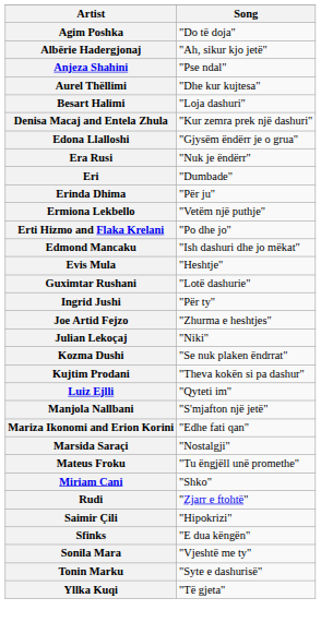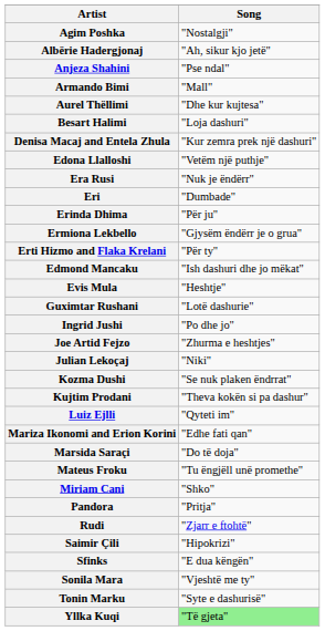 <table class="wikitable sortable plainrowheaders" style="margin: 1em auto 1em auto">
 <tr>
 </tr>
 <tr>
 <th scope="col">Artist</th>
 <th scope="col">Song</th>
 </tr>
 <tr>
 <th scope="row">Agim Poshka</th>
-<td>"Do të doja"</td>
+<td>"Nostalgji"</td>
 </tr>
 <tr>
 <th scope="row">Albërie Hadergjonaj</th>
 <td>"Ah, sikur kjo jetë"</td>
 </tr>
 <tr>
 <th scope="row"><a href='#'>Anjeza Shahini</a></th>
 <td>"Pse ndal"</td>
+</tr>
+<tr>
+<th scope="row">Armando Bimi</th>
+<td>"Mall"</td>
 </tr>
 <tr>
 <th scope="row">Aurel Thëllimi</th>
 <td>"Dhe kur kujtesa"</td>
 </tr>
 <tr>
 <th scope="row">Besart Halimi</th>
 <td>"Loja dashuri"</td>
 </tr>
 <tr>
 <th scope="row">Denisa Macaj and Entela Zhula</th>
 <td>"Kur zemra prek një dashuri"</td>
 </tr>
 <tr>
 <th scope="row">Edona Llalloshi</th>
-<td>"Gjysëm ëndërr je o grua"</td>
+<td>"Vetëm një puthje"</td>
 </tr>
 <tr>
 <th scope="row">Era Rusi</th>
 <td>"Nuk je ëndërr"</td>
 </tr>
 <tr>
 <th scope="row">Eri</th>
 <td>"Dumbade"</td>
 </tr>
 <tr>
 <th scope="row">Erinda Dhima</th>
 <td>"Për ju"</td>
 </tr>
 <tr>
 <th scope="row">Ermiona Lekbello</th>
-<td>"Vetëm një puthje"</td>
+<td>"Gjysëm ëndërr je o grua"</td>
 </tr>
 <tr>
 <th scope="row">Erti Hizmo and <a href='#'>Flaka Krelani</a></th>
-<td>"Po dhe jo"</td>
+<td>"Për ty"</td>
 </tr>
 <tr>
 <th scope="row">Edmond Mancaku</th>
 <td>"Ish dashuri dhe jo mëkat"</td>
 </tr>
 <tr>
 <th scope="row">Evis Mula</th>
 <td>"Heshtje"</td>
 </tr>
 <tr>
 <th scope="row">Guximtar Rushani</th>
 <td>"Lotë dashurie"</td>
 </tr>
 <tr>
 <th scope="row">Ingrid Jushi</th>
-<td>"Për ty"</td>
+<td>"Po dhe jo"</td>
 </tr>
 <tr>
 <th scope="row">Joe Artid Fejzo</th>
 <td>"Zhurma e heshtjes"</td>
 </tr>
 <tr>
 <th scope="row">Julian Lekoçaj</th>
 <td>"Niki"</td>
 </tr>
 <tr>
 <th scope="row">Kozma Dushi</th>
 <td>"Se nuk plaken ëndrrat"</td>
 </tr>
 <tr>
 <th scope="row">Kujtim Prodani</th>
 <td>"Theva kokën si pa dashur"</td>
 </tr>
 <tr>
 <th scope="row"><a href='#'>Luiz Ejlli</a></th>
 <td>"Qyteti im"</td>
 </tr>
 <tr>
-<th scope="row">Manjola Nallbani</th>
-<td>"S'mjafton një jetë"</td>
-</tr>
-<tr>
 <th scope="row">Mariza Ikonomi and Erion Korini</th>
 <td>"Edhe fati qan"</td>
 </tr>
 <tr>
 <th scope="row">Marsida Saraçi</th>
-<td>"Nostalgji"</td>
+<td>"Do të doja"</td>
 </tr>
 <tr>
 <th scope="row">Mateus Froku</th>
 <td>"Tu ëngjëll unë promethe"</td>
 </tr>
 <tr>
 <th scope="row"><a href='#'>Miriam Cani</a></th>
 <td>"Shko"</td>
+</tr>
+<tr>
+<th scope="row">Pandora</th>
+<td>"Pritja"</td>
 </tr>
 <tr>
 <th scope="row">Rudi</th>
 <td>"<a href='#'>Zjarr e ftohtë</a>"</td>
 </tr>
 <tr>
 <th scope="row">Saimir Çili</th>
 <td>"Hipokrizi"</td>
 </tr>
 <tr>
 <th scope="row">Sfinks</th>
 <td>"E dua këngën"</td>
 </tr>
 <tr>
 <th scope="row">Sonila Mara</th>
 <td>"Vjeshtë me ty"</td>
 </tr>
 <tr>
 <th scope="row">Tonin Marku</th>
 <td>"Syte e dashurisë"</td>
 </tr>
 <tr>
 <th scope="row">Yllka Kuqi</th>
-<td>"Të gjeta"</td>
+<td style="background: lightgreen;">"Të gjeta"</td>
 </tr>
 </table>
